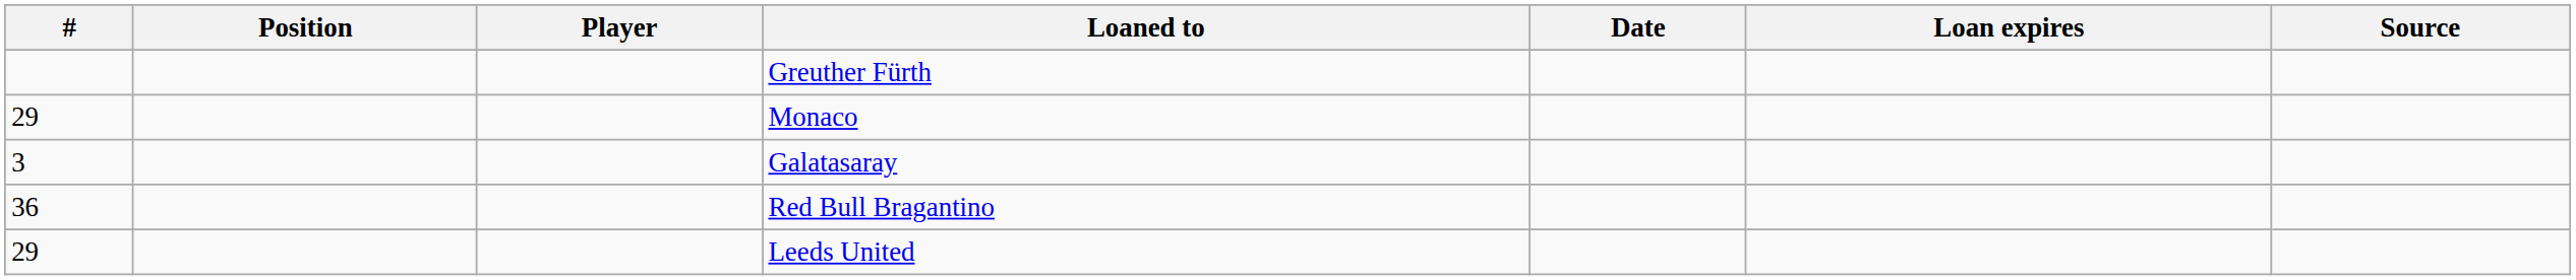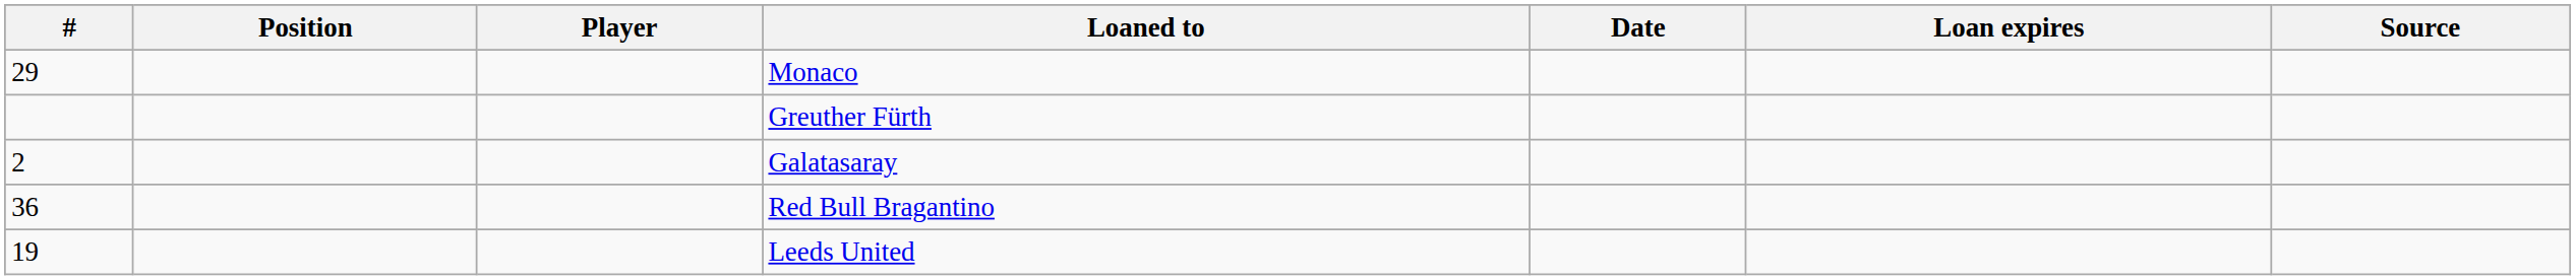 <table class="wikitable sortable" style="width:90%; text-align:center; font-size:95%; text-align:left">
 <tr>
 <th>#</th>
 <th>Position</th>
 <th>Player</th>
 <th>Loaned to</th>
 <th>Date</th>
 <th>Loan expires</th>
 <th>Source</th>
 </tr>
 <tr>
+<td>29</td>
+<td></td>
+<td></td>
+<td> <a href='#'>Monaco</a></td>
+<td></td>
+<td></td>
+<td></td>
+</tr>
+<tr>
 <td></td>
 <td></td>
 <td></td>
 <td> <a href='#'>Greuther Fürth</a></td>
 <td></td>
 <td></td>
 <td></td>
 </tr>
 <tr>
-<td>29</td>
-<td></td>
-<td></td>
-<td> <a href='#'>Monaco</a></td>
-<td></td>
-<td></td>
-<td></td>
-</tr>
-<tr>
-<td>3</td>
+<td>2</td>
 <td></td>
 <td></td>
 <td> <a href='#'>Galatasaray</a></td>
 <td></td>
 <td></td>
 <td></td>
 </tr>
 <tr>
 <td>36</td>
 <td></td>
 <td></td>
 <td> <a href='#'>Red Bull Bragantino</a></td>
 <td></td>
 <td></td>
 <td></td>
 </tr>
 <tr>
-<td>29</td>
+<td>19</td>
 <td></td>
 <td></td>
 <td> <a href='#'>Leeds United</a></td>
 <td></td>
 <td></td>
 <td></td>
 </tr>
 </table>
